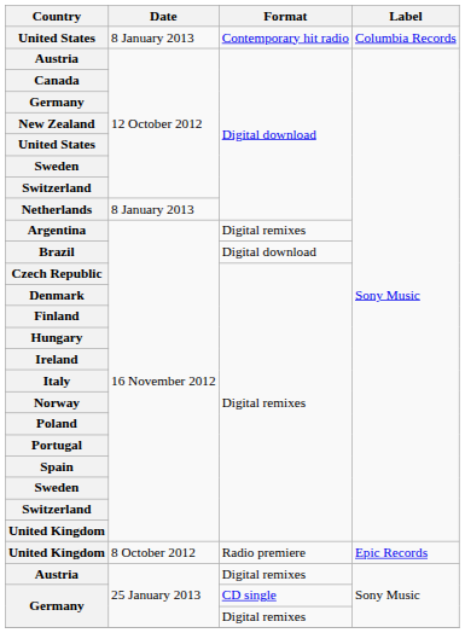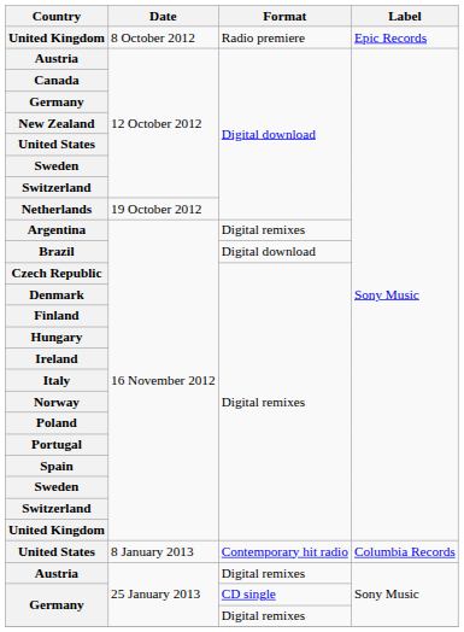 <table class="wikitable plainrowheaders" border="1">
 <tr>
 <th scope="col">Country</th>
 <th scope="col">Date</th>
 <th scope="col">Format</th>
 <th scope="col">Label</th>
 </tr>
 <tr>
-<th scope="row">United States</th>
-<td>8 January 2013</td>
-<td><a href='#'>Contemporary hit radio</a></td>
-<td><a href='#'>Columbia Records</a></td>
+<th scope="row">United Kingdom</th>
+<td>8 October 2012</td>
+<td>Radio premiere</td>
+<td><a href='#'>Epic Records</a></td>
 </tr>
 <tr>
 <th scope="row">Austria</th>
 <td rowspan="7">12 October 2012</td>
 <td rowspan="8"><a href='#'>Digital download</a></td>
 <td rowspan="23"><a href='#'>Sony Music</a></td>
 </tr>
 <tr>
 <th scope="row">Canada</th>
 </tr>
 <tr>
 <th scope="row">Germany</th>
 </tr>
 <tr>
 <th scope="row">New Zealand</th>
 </tr>
 <tr>
 <th scope="row">United States</th>
 </tr>
 <tr>
 <th scope="row">Sweden</th>
 </tr>
 <tr>
 <th scope="row">Switzerland</th>
 </tr>
 <tr>
 <th scope="row">Netherlands</th>
-<td>8 January 2013</td>
+<td>19 October 2012</td>
 </tr>
 <tr>
 <th scope="row">Argentina</th>
 <td rowspan="15">16 November 2012</td>
 <td>Digital remixes</td>
 </tr>
 <tr>
 <th scope="row">Brazil</th>
 <td>Digital download</td>
 </tr>
 <tr>
 <th scope="row">Czech Republic</th>
 <td rowspan="13">Digital remixes</td>
 </tr>
 <tr>
 <th scope="row">Denmark</th>
 </tr>
 <tr>
 <th scope="row">Finland</th>
 </tr>
 <tr>
 <th scope="row">Hungary</th>
 </tr>
 <tr>
 <th scope="row">Ireland</th>
 </tr>
 <tr>
 <th scope="row">Italy</th>
 </tr>
 <tr>
 <th scope="row">Norway</th>
 </tr>
 <tr>
 <th scope="row">Poland</th>
 </tr>
 <tr>
 <th scope="row">Portugal</th>
 </tr>
 <tr>
 <th scope="row">Spain</th>
 </tr>
 <tr>
 <th scope="row">Sweden</th>
 </tr>
 <tr>
 <th scope="row">Switzerland</th>
 </tr>
 <tr>
 <th scope="row">United Kingdom</th>
 </tr>
 <tr>
-<th scope="row">United Kingdom</th>
-<td>8 October 2012</td>
-<td>Radio premiere</td>
-<td><a href='#'>Epic Records</a></td>
+<th scope="row">United States</th>
+<td>8 January 2013</td>
+<td><a href='#'>Contemporary hit radio</a></td>
+<td><a href='#'>Columbia Records</a></td>
 </tr>
 <tr>
 <th scope="row">Austria</th>
 <td rowspan="3">25 January 2013</td>
 <td>Digital remixes</td>
 <td rowspan="3">Sony Music</td>
 </tr>
 <tr>
 <th scope="row" rowspan="2">Germany</th>
 <td><a href='#'>CD single</a></td>
 </tr>
 <tr>
 <td>Digital remixes</td>
 </tr>
 <tr>
 </tr>
 </table>
